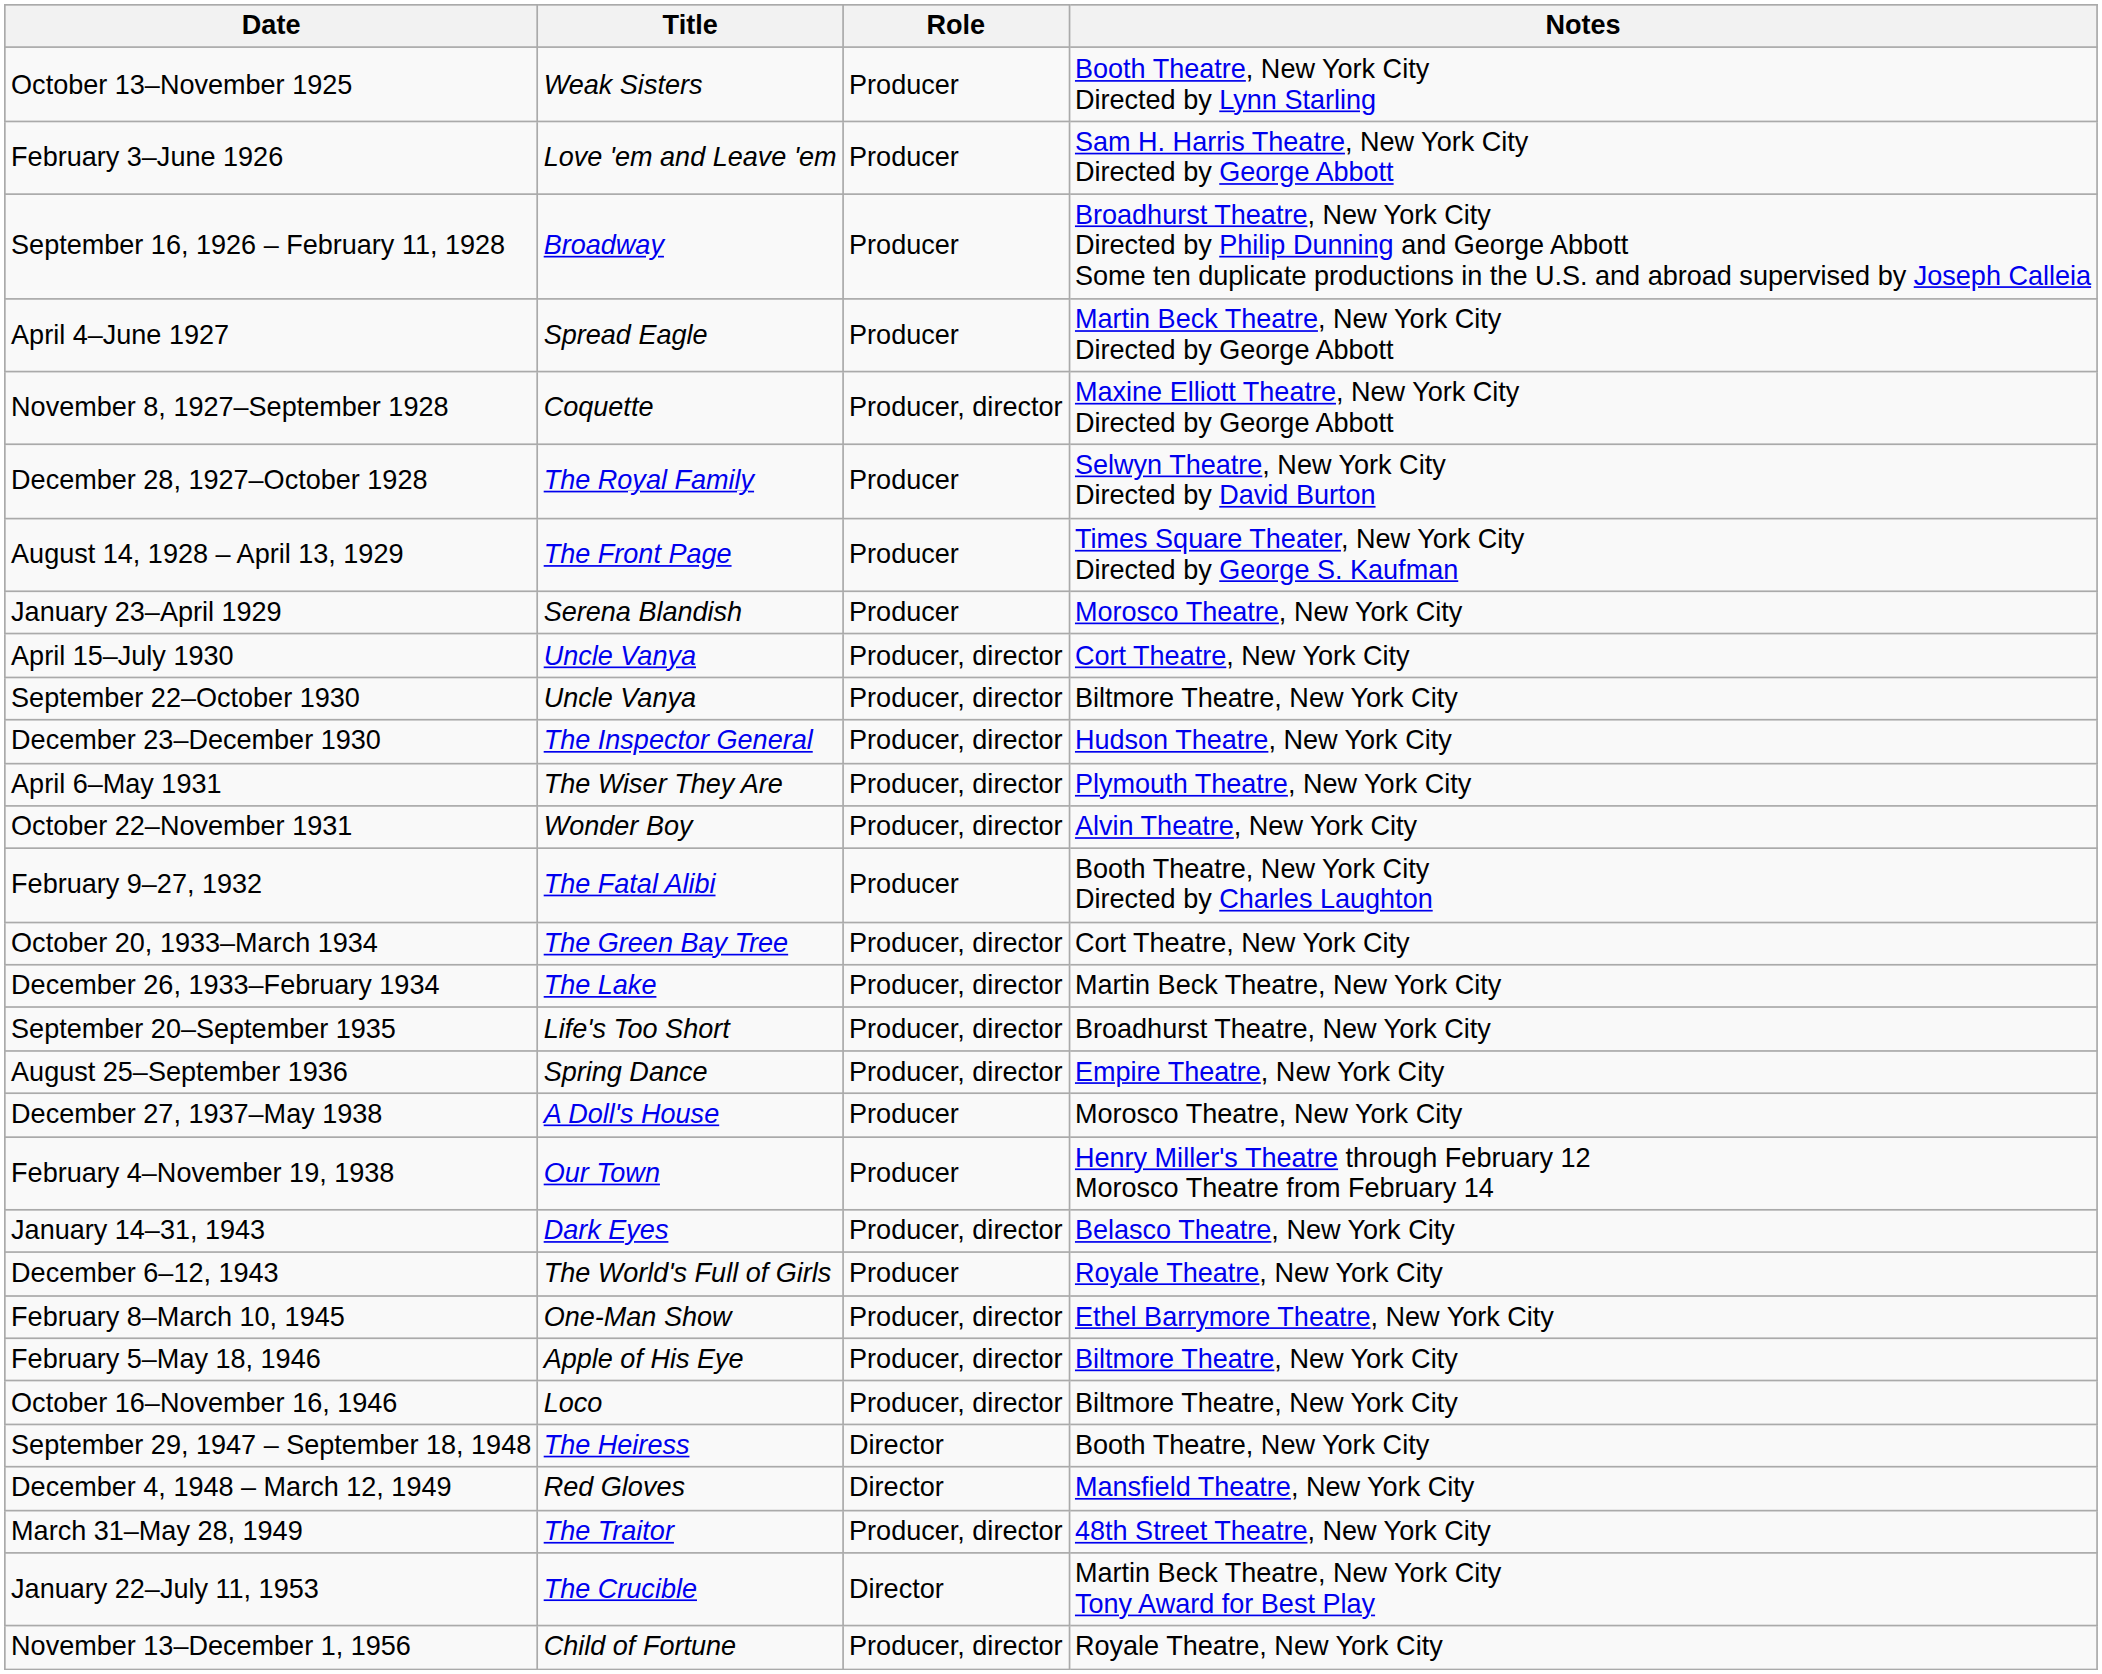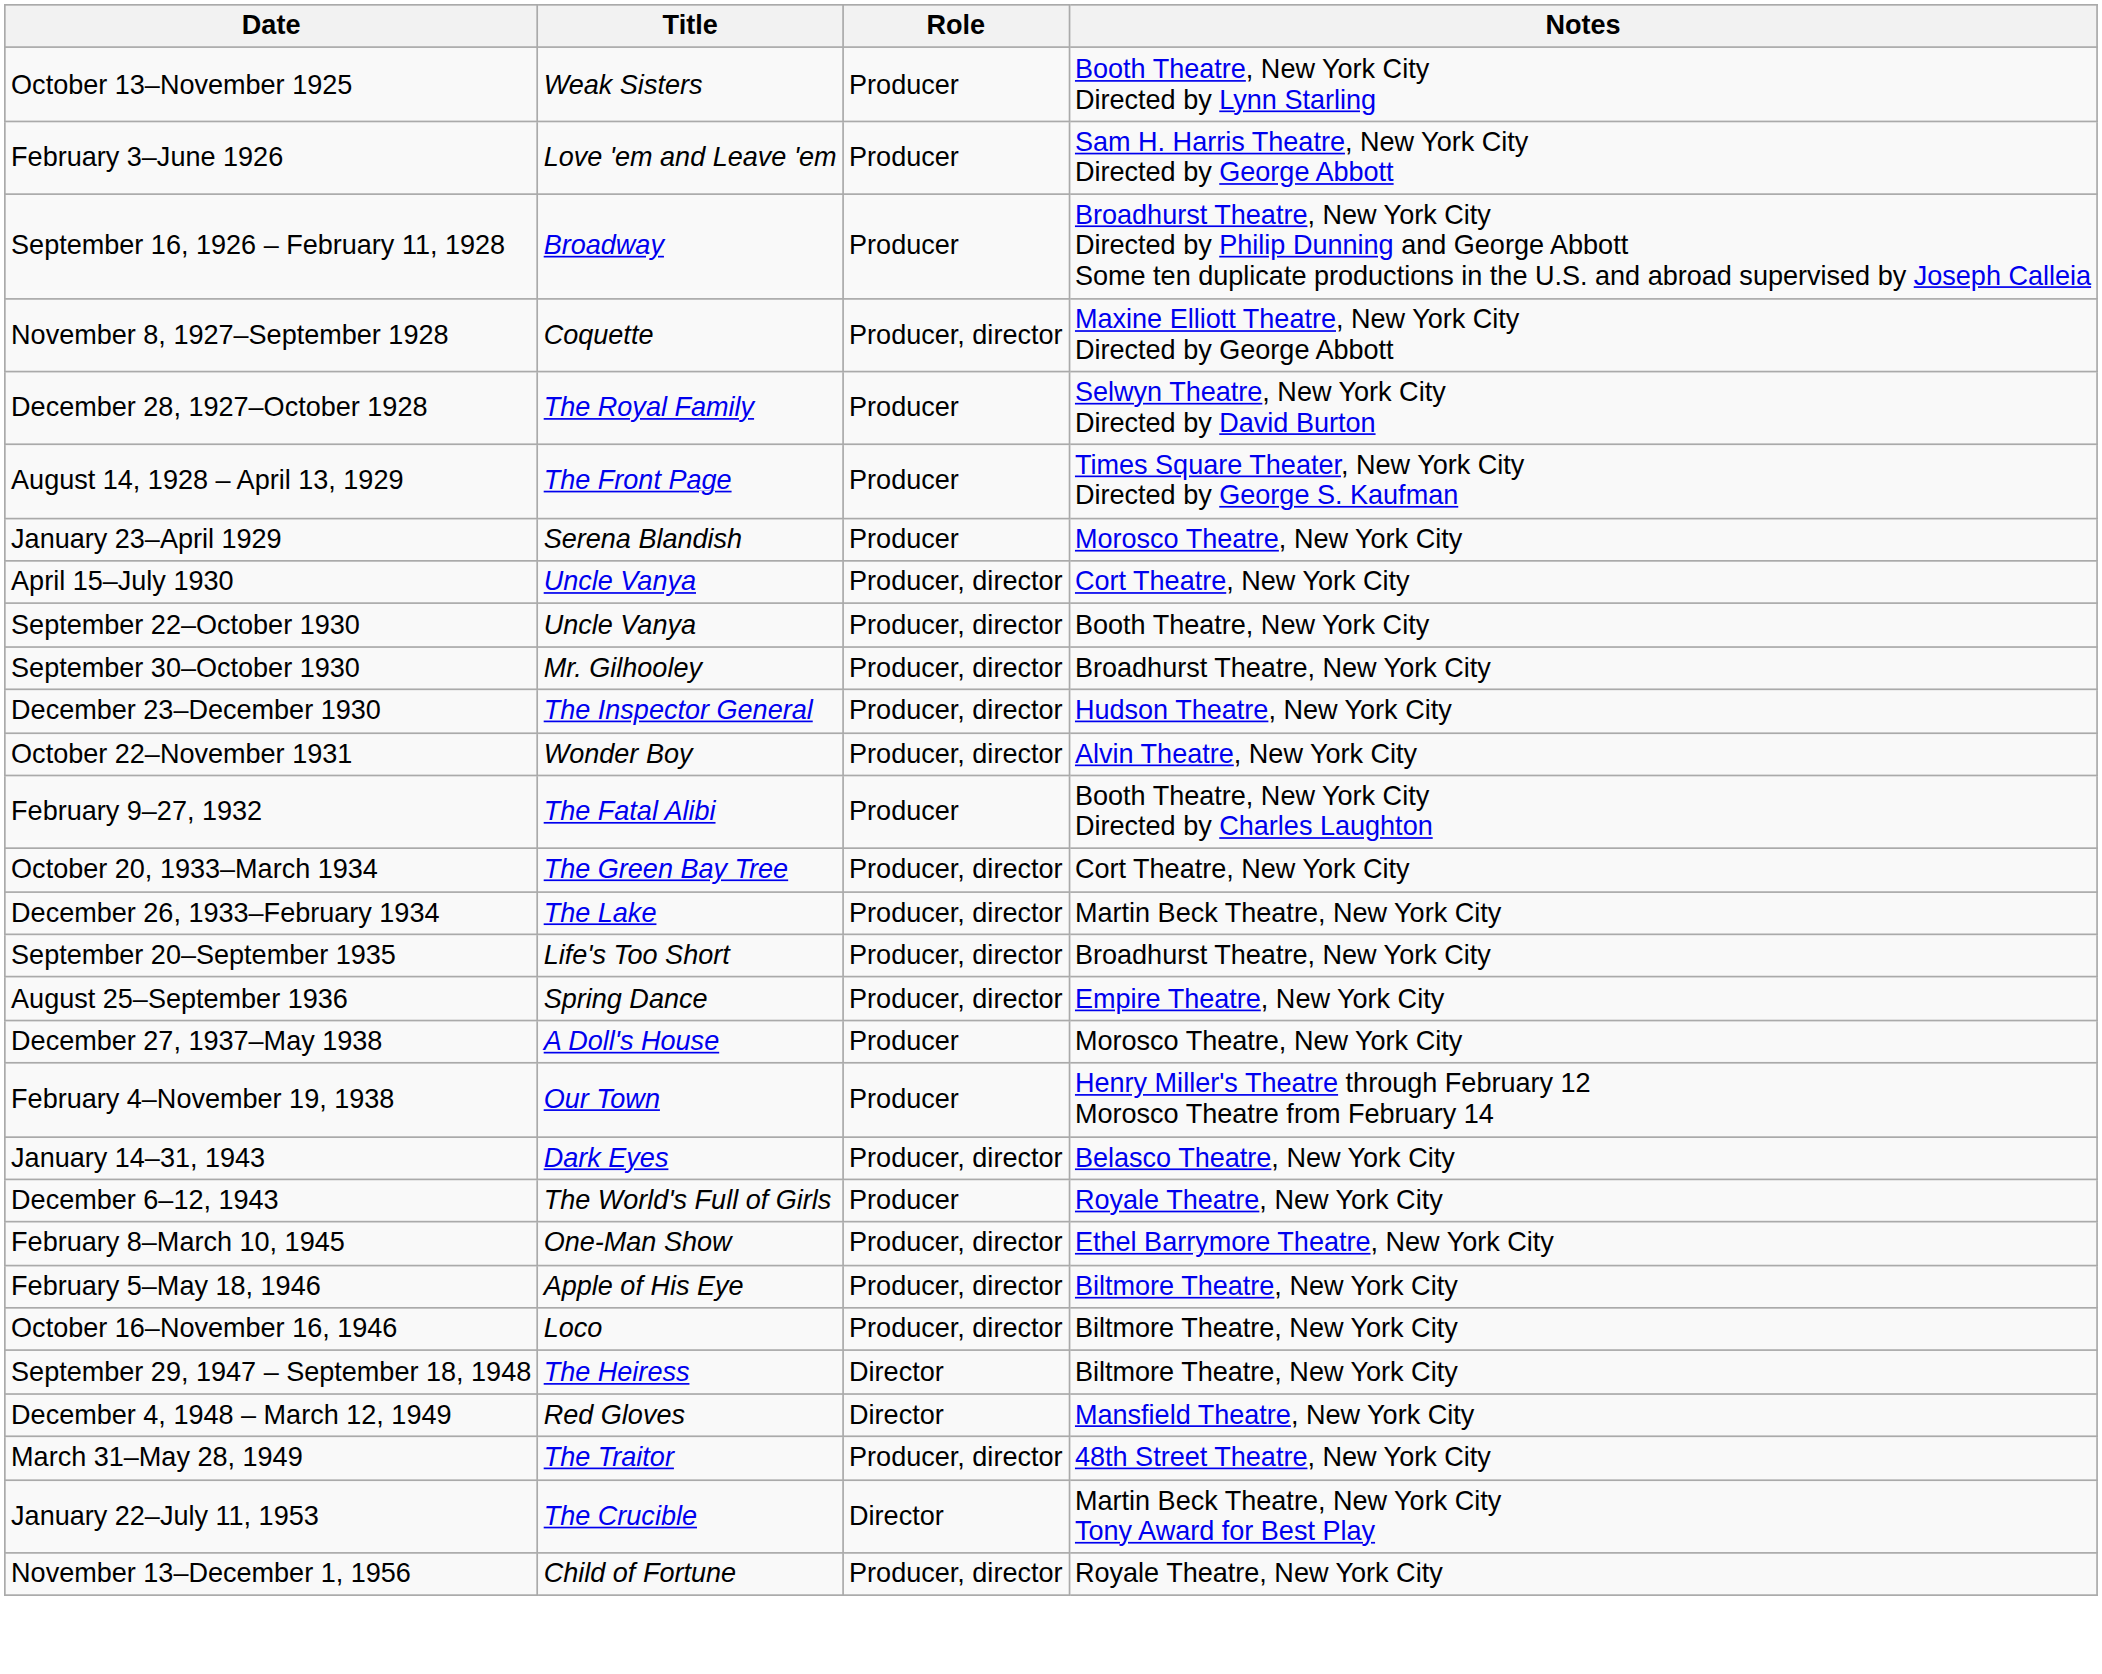 <table class="wikitable">
 <tr>
 <th>Date</th>
 <th>Title</th>
 <th>Role</th>
 <th>Notes</th>
 </tr>
 <tr>
 <td>October 13–November 1925</td>
 <td><em>Weak Sisters</em></td>
 <td>Producer</td>
 <td><a href='#'>Booth Theatre</a>, New York City<br>Directed by <a href='#'>Lynn Starling</a></td>
 </tr>
 <tr>
 <td>February 3–June 1926</td>
 <td><em>Love 'em and Leave 'em</em></td>
 <td>Producer</td>
 <td><a href='#'>Sam H. Harris Theatre</a>, New York City<br>Directed by <a href='#'>George Abbott</a></td>
 </tr>
 <tr>
 <td>September 16, 1926 – February 11, 1928</td>
 <td><em><a href='#'>Broadway</a></em></td>
 <td>Producer</td>
 <td><a href='#'>Broadhurst Theatre</a>, New York City<br>Directed by <a href='#'>Philip Dunning</a> and George Abbott<br>Some ten duplicate productions in the U.S. and abroad supervised by <a href='#'>Joseph Calleia</a></td>
-</tr>
-<tr>
-<td>April 4–June 1927</td>
-<td><em>Spread Eagle</em></td>
-<td>Producer</td>
-<td><a href='#'>Martin Beck Theatre</a>, New York City<br>Directed by George Abbott</td>
 </tr>
 <tr>
 <td>November 8, 1927–September 1928</td>
 <td><em>Coquette</em></td>
 <td>Producer, director</td>
 <td><a href='#'>Maxine Elliott Theatre</a>, New York City<br>Directed by George Abbott</td>
 </tr>
 <tr>
 <td>December 28, 1927–October 1928</td>
 <td><em><a href='#'>The Royal Family</a></em></td>
 <td>Producer</td>
 <td><a href='#'>Selwyn Theatre</a>, New York City<br>Directed by <a href='#'>David Burton</a></td>
 </tr>
 <tr>
 <td>August 14, 1928 – April 13, 1929</td>
 <td><em><a href='#'>The Front Page</a></em></td>
 <td>Producer</td>
 <td><a href='#'>Times Square Theater</a>, New York City<br>Directed by <a href='#'>George S. Kaufman</a></td>
 </tr>
 <tr>
 <td>January 23–April 1929</td>
 <td><em>Serena Blandish</em></td>
 <td>Producer</td>
 <td><a href='#'>Morosco Theatre</a>, New York City</td>
 </tr>
 <tr>
 <td>April 15–July 1930</td>
 <td><em><a href='#'>Uncle Vanya</a></em></td>
 <td>Producer, director</td>
 <td><a href='#'>Cort Theatre</a>, New York City</td>
 </tr>
 <tr>
 <td>September 22–October 1930</td>
 <td><em>Uncle Vanya</em></td>
 <td>Producer, director</td>
-<td>Biltmore Theatre, New York City</td>
+<td>Booth Theatre, New York City</td>
+</tr>
+<tr>
+<td>September 30–October 1930</td>
+<td><em>Mr. Gilhooley</em></td>
+<td>Producer, director</td>
+<td>Broadhurst Theatre, New York City</td>
 </tr>
 <tr>
 <td>December 23–December 1930</td>
 <td><em><a href='#'>The Inspector General</a></em></td>
 <td>Producer, director</td>
 <td><a href='#'>Hudson Theatre</a>, New York City</td>
-</tr>
-<tr>
-<td>April 6–May 1931</td>
-<td><em>The Wiser They Are</em></td>
-<td>Producer, director</td>
-<td><a href='#'>Plymouth Theatre</a>, New York City</td>
 </tr>
 <tr>
 <td>October 22–November 1931</td>
 <td><em>Wonder Boy</em></td>
 <td>Producer, director</td>
 <td><a href='#'>Alvin Theatre</a>, New York City</td>
 </tr>
 <tr>
 <td>February 9–27, 1932</td>
 <td><em><a href='#'>The Fatal Alibi</a></em></td>
 <td>Producer</td>
 <td>Booth Theatre, New York City<br>Directed by <a href='#'>Charles Laughton</a></td>
 </tr>
 <tr>
 <td>October 20, 1933–March 1934</td>
 <td><em><a href='#'>The Green Bay Tree</a></em></td>
 <td>Producer, director</td>
 <td>Cort Theatre, New York City</td>
 </tr>
 <tr>
 <td>December 26, 1933–February 1934</td>
 <td><em><a href='#'>The Lake</a></em></td>
 <td>Producer, director</td>
 <td>Martin Beck Theatre, New York City</td>
 </tr>
 <tr>
 <td>September 20–September 1935</td>
 <td><em>Life's Too Short</em></td>
 <td>Producer, director</td>
 <td>Broadhurst Theatre, New York City</td>
 </tr>
 <tr>
 <td>August 25–September 1936</td>
 <td><em>Spring Dance</em></td>
 <td>Producer, director</td>
 <td><a href='#'>Empire Theatre</a>, New York City</td>
 </tr>
 <tr>
 <td>December 27, 1937–May 1938</td>
 <td><em><a href='#'>A Doll's House</a></em></td>
 <td>Producer</td>
 <td>Morosco Theatre, New York City</td>
 </tr>
 <tr>
 <td>February 4–November 19, 1938</td>
 <td><em><a href='#'>Our Town</a></em></td>
 <td>Producer</td>
 <td><a href='#'>Henry Miller's Theatre</a> through February 12<br>Morosco Theatre from February 14</td>
 </tr>
 <tr>
 <td>January 14–31, 1943</td>
 <td><em><a href='#'>Dark Eyes</a></em></td>
 <td>Producer, director</td>
 <td><a href='#'>Belasco Theatre</a>, New York City</td>
 </tr>
 <tr>
 <td>December 6–12, 1943</td>
 <td><em>The World's Full of Girls</em></td>
 <td>Producer</td>
 <td><a href='#'>Royale Theatre</a>, New York City</td>
 </tr>
 <tr>
 <td>February 8–March 10, 1945</td>
 <td><em>One-Man Show</em></td>
 <td>Producer, director</td>
 <td><a href='#'>Ethel Barrymore Theatre</a>, New York City</td>
 </tr>
 <tr>
 <td>February 5–May 18, 1946</td>
 <td><em>Apple of His Eye</em></td>
 <td>Producer, director</td>
 <td><a href='#'>Biltmore Theatre</a>, New York City</td>
 </tr>
 <tr>
 <td>October 16–November 16, 1946</td>
 <td><em>Loco</em></td>
 <td>Producer, director</td>
 <td>Biltmore Theatre, New York City</td>
 </tr>
 <tr>
 <td>September 29, 1947 – September 18, 1948</td>
 <td><em><a href='#'>The Heiress</a></em></td>
 <td>Director</td>
-<td>Booth Theatre, New York City</td>
+<td>Biltmore Theatre, New York City</td>
 </tr>
 <tr>
 <td>December 4, 1948 – March 12, 1949</td>
 <td><em>Red Gloves</em></td>
 <td>Director</td>
 <td><a href='#'>Mansfield Theatre</a>, New York City</td>
 </tr>
 <tr>
 <td>March 31–May 28, 1949</td>
 <td><em><a href='#'>The Traitor</a></em></td>
 <td>Producer, director</td>
 <td><a href='#'>48th Street Theatre</a>, New York City</td>
 </tr>
 <tr>
 <td>January 22–July 11, 1953</td>
 <td><em><a href='#'>The Crucible</a></em></td>
 <td>Director</td>
 <td>Martin Beck Theatre, New York City<br><a href='#'>Tony Award for Best Play</a></td>
 </tr>
 <tr>
 <td>November 13–December 1, 1956</td>
 <td><em>Child of Fortune</em></td>
 <td>Producer, director</td>
 <td>Royale Theatre, New York City</td>
 </tr>
 </table>
